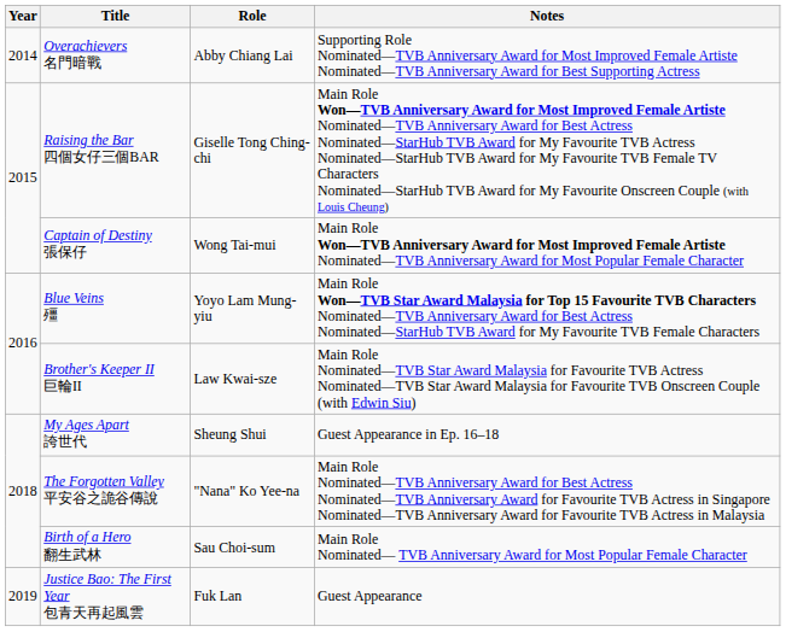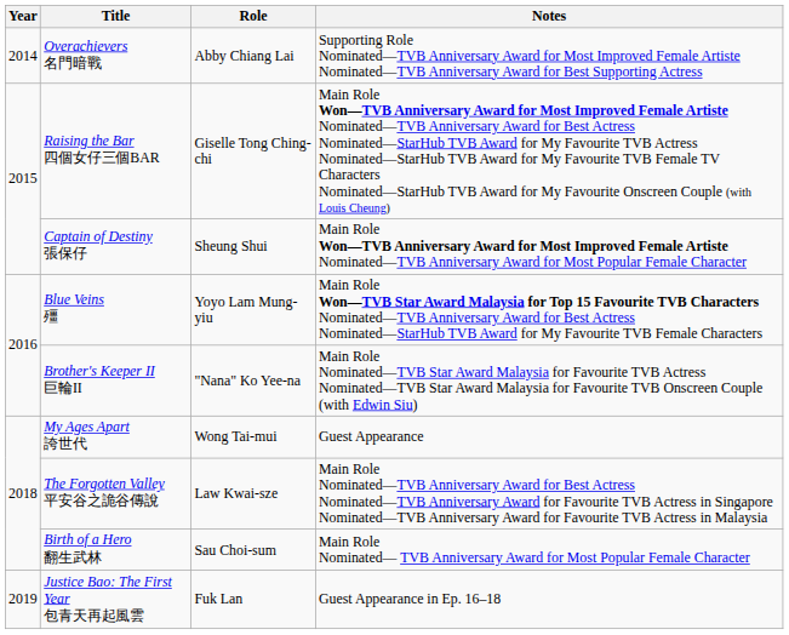 <table class="wikitable plainrowheaders sortable">
 <tr>
 <th scope="col">Year</th>
 <th scope="col">Title</th>
 <th scope="col">Role</th>
 <th scope="col" class="unsortable">Notes</th>
 </tr>
 <tr>
 <td>2014</td>
 <td><em><a href='#'>Overachievers</a></em> <br> 名門暗戰</td>
 <td>Abby Chiang Lai</td>
 <td>Supporting Role<br>Nominated—<a href='#'>TVB Anniversary Award for Most Improved Female Artiste</a><br>Nominated—<a href='#'>TVB Anniversary Award for Best Supporting Actress</a></td>
 </tr>
 <tr>
 <td rowspan="2">2015</td>
 <td><em><a href='#'>Raising the Bar</a></em> <br> 四個女仔三個BAR</td>
 <td>Giselle Tong Ching-chi</td>
 <td>Main Role<br><strong>Won—<a href='#'>TVB Anniversary Award for Most Improved Female Artiste</a></strong><br>Nominated—<a href='#'>TVB Anniversary Award for Best Actress</a><br>Nominated—<a href='#'>StarHub TVB Award</a> for My Favourite TVB Actress<br>Nominated—StarHub TVB Award for My Favourite TVB Female TV Characters<br>Nominated—StarHub TVB Award for My Favourite Onscreen Couple <small>(with <a href='#'>Louis Cheung</a>)</small></td>
 </tr>
 <tr>
 <td><em><a href='#'>Captain of Destiny</a></em> <br> 張保仔</td>
-<td>Wong Tai-mui</td>
+<td>Sheung Shui</td>
 <td>Main Role<br><strong>Won—TVB Anniversary Award for Most Improved Female Artiste</strong><br>Nominated—<a href='#'>TVB Anniversary Award for Most Popular Female Character</a></td>
 </tr>
 <tr>
 <td rowspan="2">2016</td>
 <td><em><a href='#'>Blue Veins</a></em> <br> 殭</td>
 <td>Yoyo Lam Mung-yiu</td>
 <td>Main Role<br><strong> Won—<a href='#'>TVB Star Award Malaysia</a> for Top 15 Favourite TVB Characters </strong> <br> Nominated—<a href='#'>TVB Anniversary Award for Best Actress</a><br> Nominated—<a href='#'>StarHub TVB Award</a> for My Favourite TVB Female Characters</td>
 </tr>
 <tr>
 <td><em><a href='#'>Brother's Keeper II</a></em> <br> 巨輪II</td>
-<td>Law Kwai-sze</td>
+<td>"Nana" Ko Yee-na</td>
 <td>Main Role<br>Nominated—<a href='#'>TVB Star Award Malaysia</a> for Favourite TVB Actress<br>Nominated—TVB Star Award Malaysia for Favourite TVB Onscreen Couple (with <a href='#'>Edwin Siu</a>)</td>
 </tr>
 <tr>
 <td rowspan="3">2018</td>
 <td><em><a href='#'>My Ages Apart</a> </em> <br> 誇世代</td>
-<td>Sheung Shui</td>
-<td>Guest Appearance in Ep. 16–18</td>
+<td>Wong Tai-mui</td>
+<td>Guest Appearance</td>
 </tr>
 <tr>
 <td><em><a href='#'>The Forgotten Valley</a></em> <br> 平安谷之詭谷傳說</td>
-<td>"Nana" Ko Yee-na</td>
+<td>Law Kwai-sze</td>
 <td>Main Role<br>Nominated—<a href='#'>TVB Anniversary Award for Best Actress</a><br>Nominated—<a href='#'>TVB Anniversary Award</a> for Favourite TVB Actress in Singapore<br>Nominated—TVB Anniversary Award for Favourite TVB Actress in Malaysia</td>
 </tr>
 <tr>
 <td><em><a href='#'>Birth of a Hero</a></em> <br> 翻生武林</td>
 <td>Sau Choi-sum</td>
 <td>Main Role<br>Nominated— <a href='#'>TVB Anniversary Award for Most Popular Female Character</a></td>
 </tr>
 <tr>
 <td>2019</td>
 <td><em><a href='#'>Justice Bao: The First Year</a></em> <br> 包青天再起風雲</td>
 <td>Fuk Lan</td>
-<td>Guest Appearance</td>
+<td>Guest Appearance in Ep. 16–18</td>
 </tr>
 </table>
